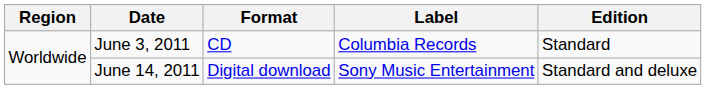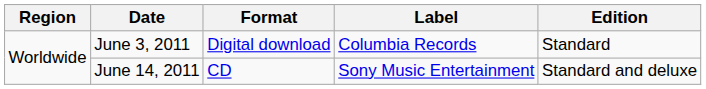 <table class="wikitable">
 <tr>
 <th>Region</th>
 <th>Date</th>
 <th>Format</th>
 <th>Label</th>
 <th>Edition</th>
 </tr>
 <tr>
 <td rowspan="2">Worldwide</td>
 <td>June 3, 2011</td>
-<td><a href='#'>CD</a></td>
+<td><a href='#'>Digital download</a></td>
 <td><a href='#'>Columbia Records</a></td>
 <td>Standard</td>
 </tr>
 <tr>
 <td>June 14, 2011</td>
-<td><a href='#'>Digital download</a></td>
+<td><a href='#'>CD</a></td>
 <td><a href='#'>Sony Music Entertainment</a></td>
 <td>Standard and deluxe</td>
 </tr>
 </table>
